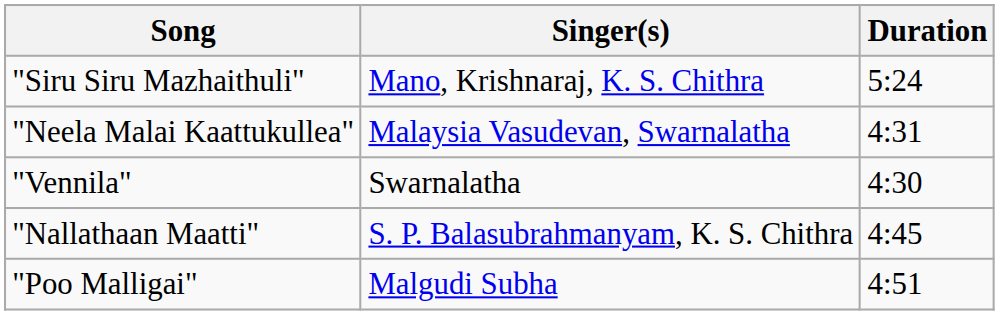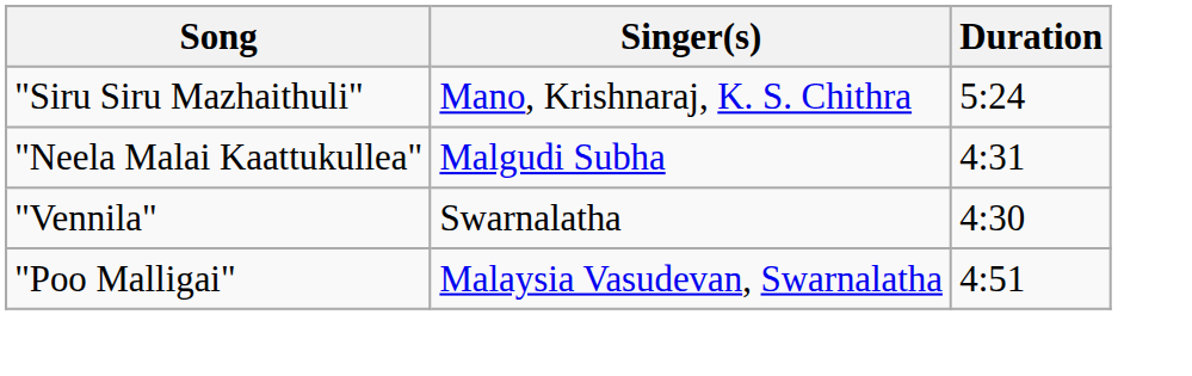 <table class="wikitable" style="font-size:95%;">
 <tr>
 <th>Song</th>
 <th>Singer(s)</th>
 <th>Duration</th>
 </tr>
 <tr>
 <td>"Siru Siru Mazhaithuli"</td>
 <td><a href='#'>Mano</a>, Krishnaraj, <a href='#'>K. S. Chithra</a></td>
 <td>5:24</td>
 </tr>
 <tr>
 <td>"Neela Malai Kaattukullea"</td>
-<td><a href='#'>Malaysia Vasudevan</a>, <a href='#'>Swarnalatha</a></td>
+<td><a href='#'>Malgudi Subha</a></td>
 <td>4:31</td>
 </tr>
 <tr>
 <td>"Vennila"</td>
 <td>Swarnalatha</td>
 <td>4:30</td>
 </tr>
 <tr>
-<td>"Nallathaan Maatti"</td>
-<td><a href='#'>S. P. Balasubrahmanyam</a>, K. S. Chithra</td>
-<td>4:45</td>
-</tr>
-<tr>
 <td>"Poo Malligai"</td>
-<td><a href='#'>Malgudi Subha</a></td>
+<td><a href='#'>Malaysia Vasudevan</a>, <a href='#'>Swarnalatha</a></td>
 <td>4:51</td>
 </tr>
 </table>
